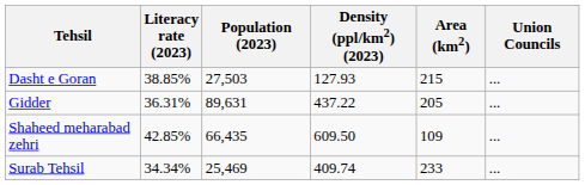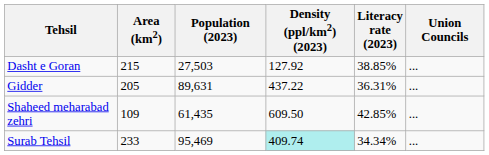 <table class="wikitable sortable static-row-numbers static-row-header-hash">
 <tr>
 <th>Tehsil</th>
-<th>Literacy<br>rate<br>(2023)</th>
+<th>Area (km<sup>2</sup>)</th>
 <th>Population (2023)</th>
 <th>Density (ppl/km<sup>2</sup>)<br>(2023)</th>
-<th>Area (km<sup>2</sup>)</th>
+<th>Literacy<br>rate<br>(2023)</th>
 <th>Union Councils</th>
 </tr>
 <tr>
 <td><a href='#'>Dasht e Goran</a></td>
+<td>215</td>
+<td>27,503</td>
+<td>127.92</td>
 <td>38.85%</td>
-<td>27,503</td>
-<td>127.93</td>
-<td>215</td>
 <td>...</td>
 </tr>
 <tr>
 <td><a href='#'>Gidder</a></td>
-<td>36.31%</td>
+<td>205</td>
 <td>89,631</td>
 <td>437.22</td>
-<td>205</td>
+<td>36.31%</td>
 <td>...</td>
 </tr>
 <tr>
 <td><a href='#'>Shaheed meharabad zehri</a></td>
+<td>109</td>
+<td>61,435</td>
+<td>609.50</td>
 <td>42.85%</td>
-<td>66,435</td>
-<td>609.50</td>
-<td>109</td>
 <td>...</td>
 </tr>
 <tr>
 <td><a href='#'>Surab Tehsil</a></td>
+<td>233</td>
+<td>95,469</td>
+<td style="background: paleturquoise;">409.74</td>
 <td>34.34%</td>
-<td>25,469</td>
-<td>409.74</td>
-<td>233</td>
 <td>...</td>
 </tr>
 </table>
